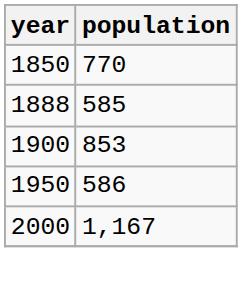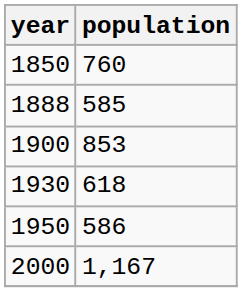 <table class="wikitable">
 <tr>
 <th>year</th>
 <th>population</th>
 </tr>
 <tr>
 <td>1850</td>
-<td>770</td>
+<td>760</td>
 </tr>
 <tr>
 <td>1888</td>
 <td>585</td>
 </tr>
 <tr>
 <td>1900</td>
 <td>853</td>
+</tr>
+<tr>
+<td>1930</td>
+<td>618</td>
 </tr>
 <tr>
 <td>1950</td>
 <td>586</td>
 </tr>
 <tr>
 <td>2000</td>
 <td>1,167</td>
 </tr>
 <tr>
 </tr>
 </table>
